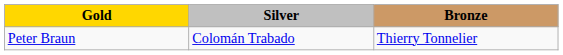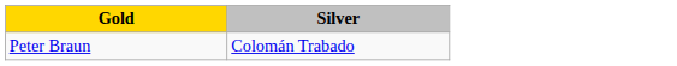 <table class="wikitable" style="text-align:left">
 <tr align="center">
 <td width=200 bgcolor=gold><strong>Gold</strong></td>
 <td width=200 bgcolor=silver><strong>Silver</strong></td>
-<td width=200 bgcolor=CC9966><strong>Bronze</strong></td>
 </tr>
 <tr>
 <td><a href='#'>Peter Braun</a><br><em></em></td>
 <td><a href='#'>Colomán Trabado</a><br><em></em></td>
-<td><a href='#'>Thierry Tonnelier</a><br><em></em></td>
 </tr>
 </table>
